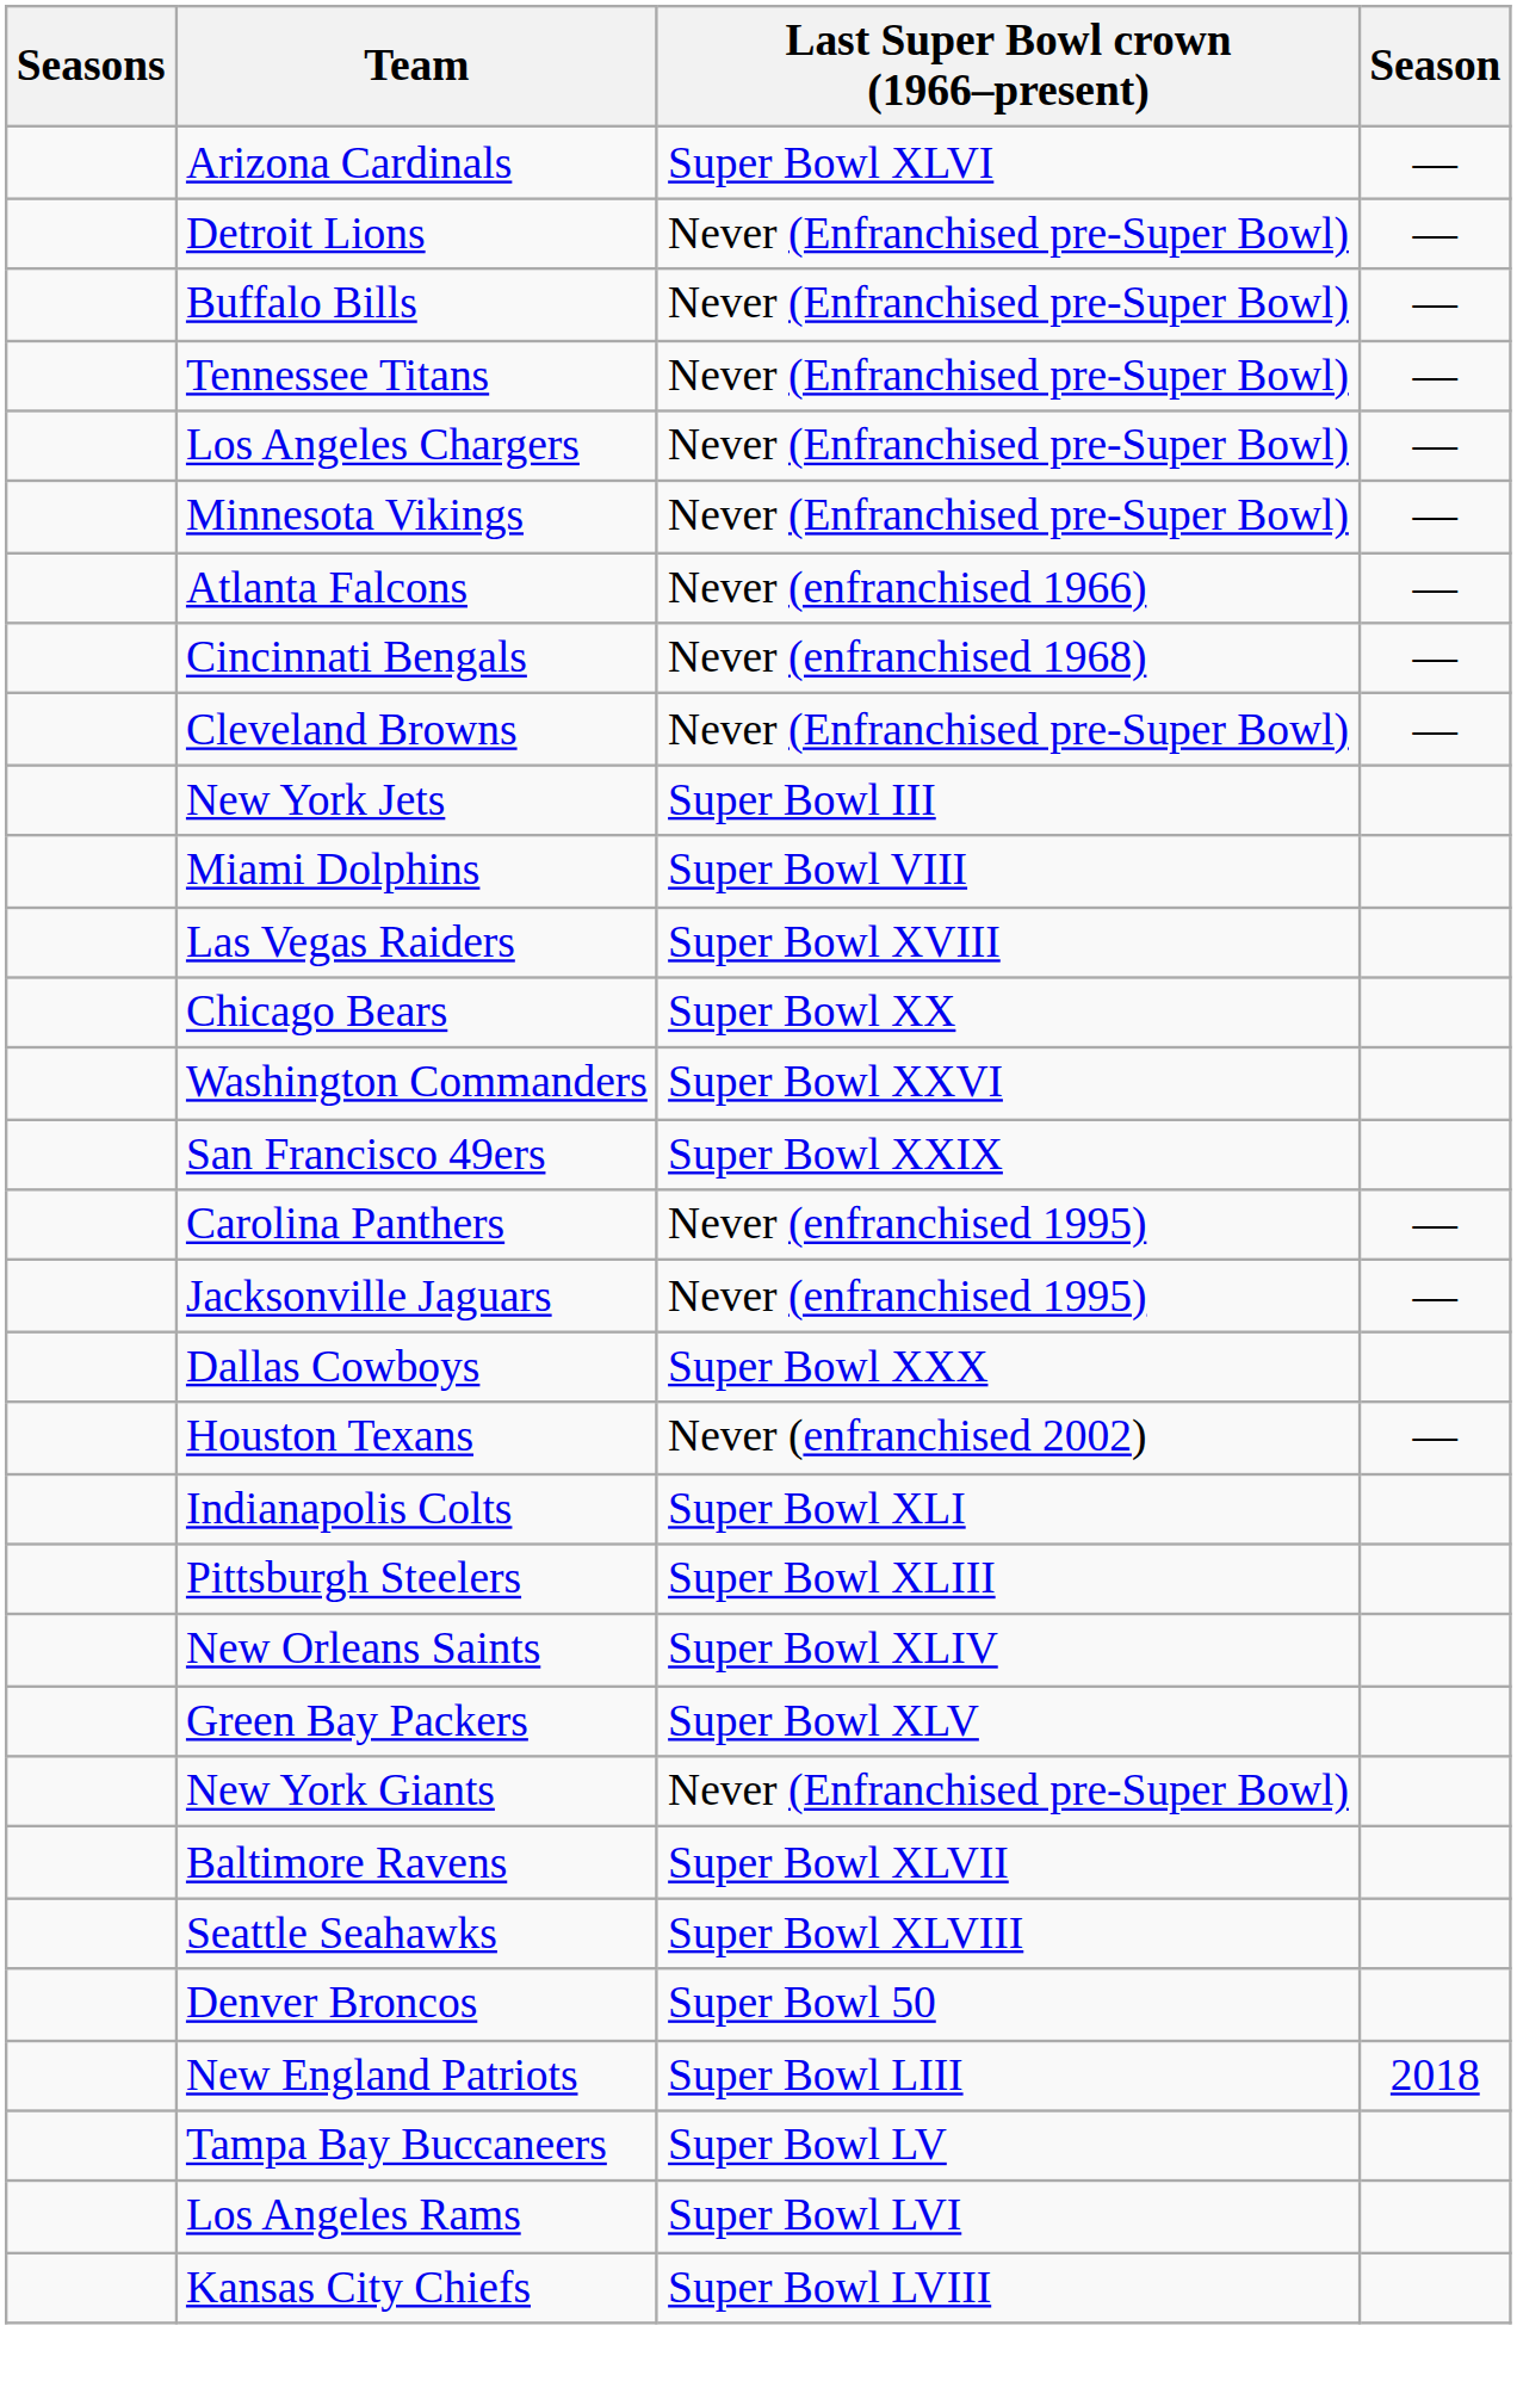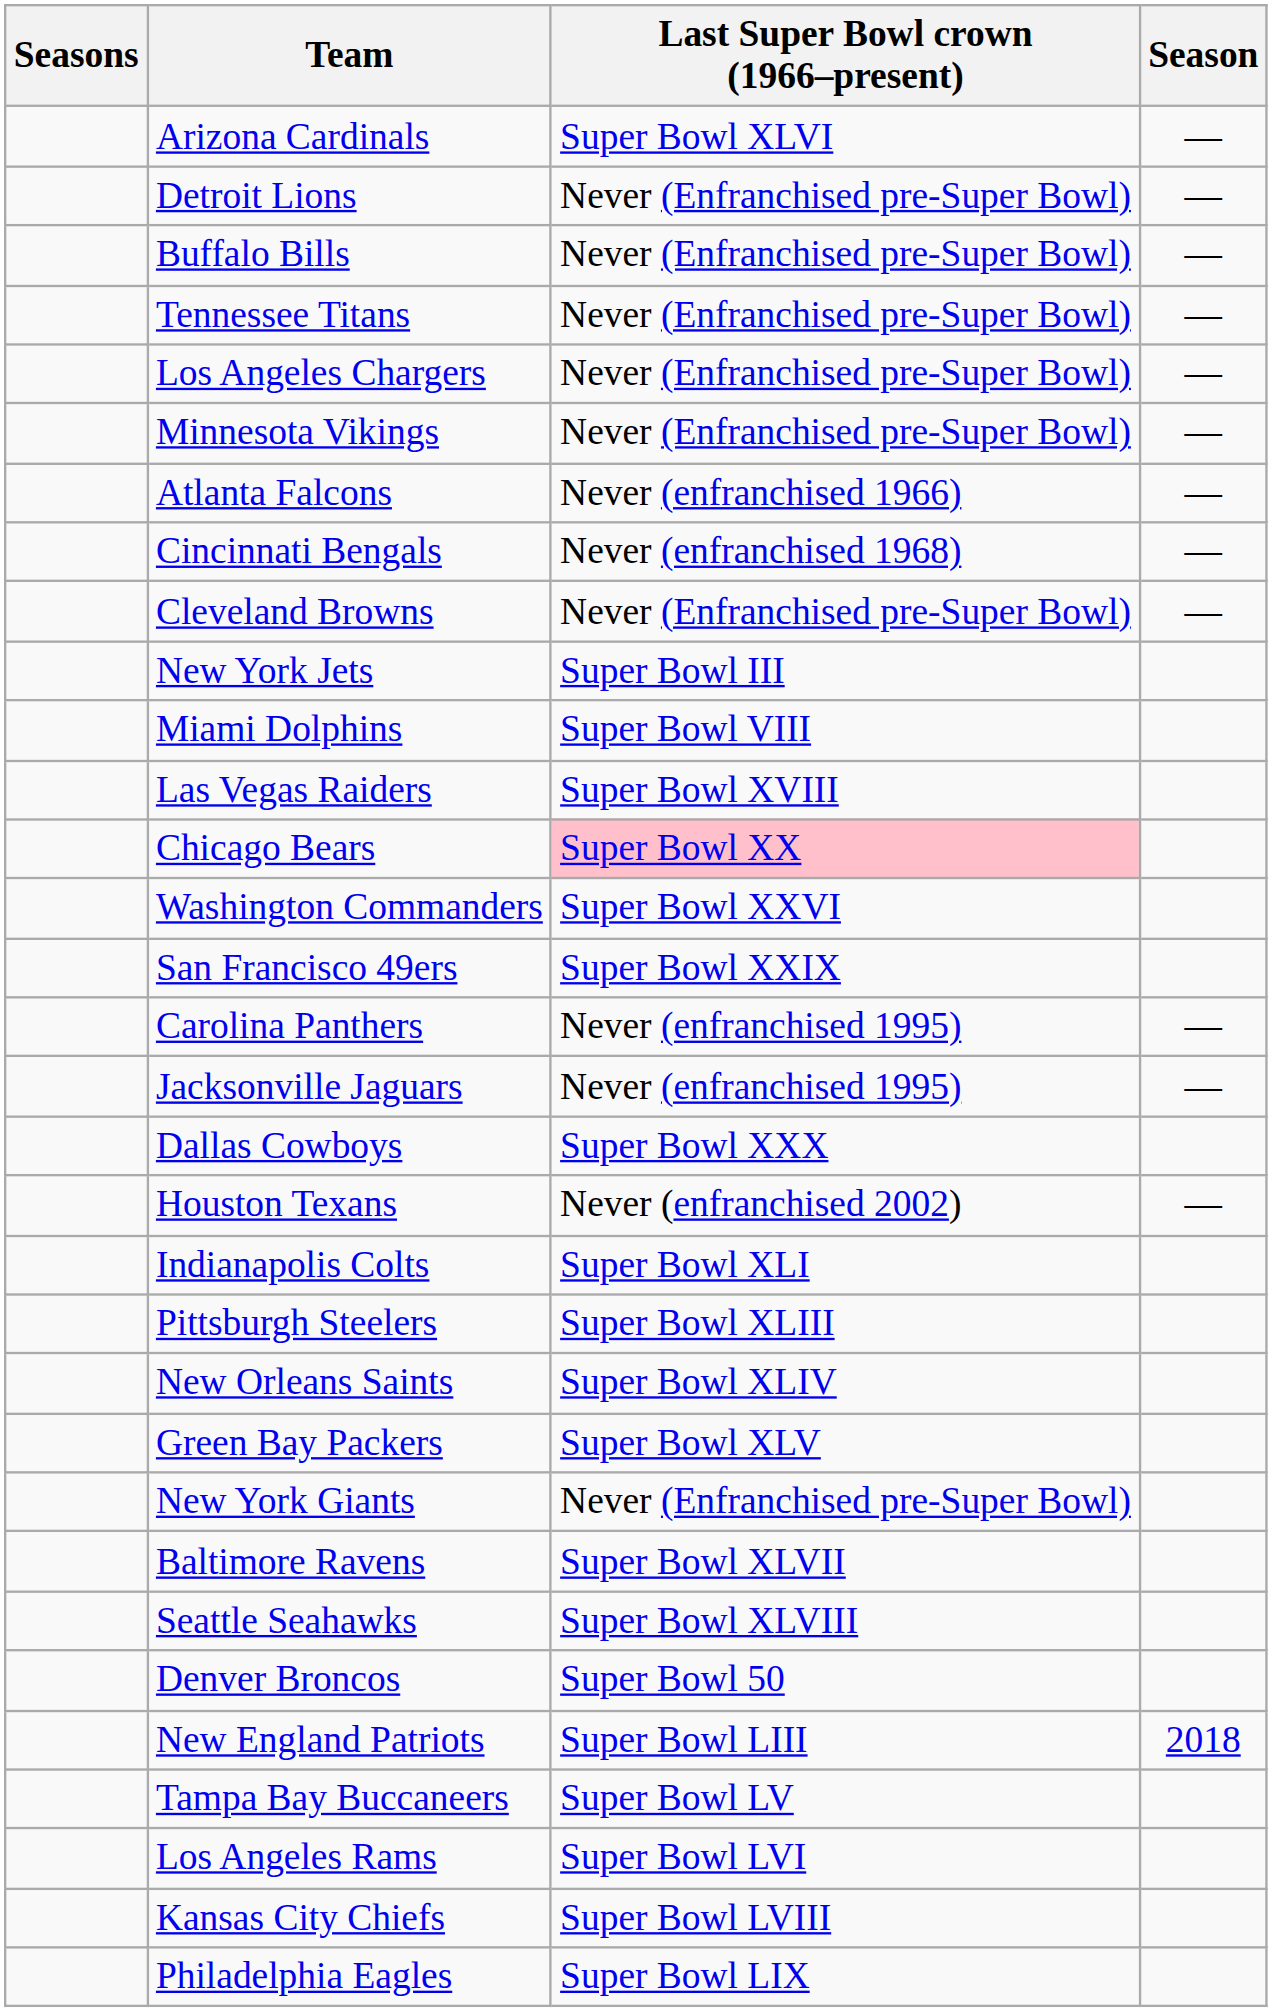 <table class="wikitable sortable">
 <tr>
 <th>Seasons</th>
 <th>Team</th>
 <th class="unsortable">Last Super Bowl crown <br> (1966–present)</th>
 <th>Season                </th>
 </tr>
 <tr>
 <td align="center"></td>
 <td><a href='#'>Arizona Cardinals</a></td>
 <td><a href='#'>Super Bowl XLVI</a></td>
 <td align="center">—</td>
 </tr>
 <tr>
 <td align="center"></td>
 <td><a href='#'>Detroit Lions</a></td>
 <td>Never <a href='#'>(Enfranchised pre-Super Bowl)</a></td>
 <td align="center">—</td>
 </tr>
 <tr>
 <td align="center"></td>
 <td><a href='#'>Buffalo Bills</a></td>
 <td>Never <a href='#'>(Enfranchised pre-Super Bowl)</a></td>
 <td align="center">—</td>
 </tr>
 <tr>
 <td align="center"></td>
 <td><a href='#'>Tennessee Titans</a></td>
 <td>Never <a href='#'>(Enfranchised pre-Super Bowl)</a></td>
 <td align="center">—</td>
 </tr>
 <tr>
 <td align="center"></td>
 <td><a href='#'>Los Angeles Chargers</a></td>
 <td>Never <a href='#'>(Enfranchised pre-Super Bowl)</a></td>
 <td align="center">—</td>
 </tr>
 <tr>
 <td align="center"></td>
 <td><a href='#'>Minnesota Vikings</a></td>
 <td>Never <a href='#'>(Enfranchised pre-Super Bowl)</a></td>
 <td align="center">—</td>
 </tr>
 <tr>
 <td align="center"></td>
 <td><a href='#'>Atlanta Falcons</a></td>
 <td>Never <a href='#'>(enfranchised 1966)</a></td>
 <td align="center">—</td>
 </tr>
 <tr>
 <td align="center"></td>
 <td><a href='#'>Cincinnati Bengals</a></td>
 <td>Never <a href='#'>(enfranchised 1968)</a></td>
 <td align="center">—</td>
 </tr>
 <tr>
 <td align="center"></td>
 <td><a href='#'>Cleveland Browns</a></td>
 <td>Never <a href='#'>(Enfranchised pre-Super Bowl)</a></td>
 <td align="center">—</td>
 </tr>
 <tr>
 <td align="center"></td>
 <td><a href='#'>New York Jets</a></td>
 <td><a href='#'>Super Bowl III</a></td>
 <td align="center"></td>
 </tr>
 <tr>
 <td align="center"></td>
 <td><a href='#'>Miami Dolphins</a></td>
 <td><a href='#'>Super Bowl VIII</a></td>
 <td align="center"></td>
 </tr>
 <tr>
 <td align="center"></td>
 <td><a href='#'>Las Vegas Raiders</a> </td>
 <td><a href='#'>Super Bowl XVIII</a></td>
 <td align="center"></td>
 </tr>
 <tr>
 <td align="center"></td>
 <td><a href='#'>Chicago Bears</a></td>
-<td><a href='#'>Super Bowl XX</a></td>
+<td style="background: pink;"><a href='#'>Super Bowl XX</a></td>
 <td align="center"></td>
 </tr>
 <tr>
 <td align="center"></td>
 <td><a href='#'>Washington Commanders</a> </td>
 <td><a href='#'>Super Bowl XXVI</a></td>
 <td align="center"></td>
 </tr>
 <tr>
 <td align="center"></td>
 <td><a href='#'>San Francisco 49ers</a></td>
 <td><a href='#'>Super Bowl XXIX</a></td>
 <td align="center"></td>
 </tr>
 <tr>
 <td align="center"></td>
 <td><a href='#'>Carolina Panthers</a></td>
 <td>Never <a href='#'>(enfranchised 1995)</a></td>
 <td align="center">—</td>
 </tr>
 <tr>
 <td align="center"></td>
 <td><a href='#'>Jacksonville Jaguars</a></td>
 <td>Never <a href='#'>(enfranchised 1995)</a></td>
 <td align="center">—</td>
 </tr>
 <tr>
 <td align="center"></td>
 <td><a href='#'>Dallas Cowboys</a></td>
 <td><a href='#'>Super Bowl XXX</a></td>
 <td align="center"></td>
 </tr>
 <tr>
 <td align="center"></td>
 <td><a href='#'>Houston Texans</a></td>
 <td>Never (<a href='#'>enfranchised 2002</a>)</td>
 <td align="center">—</td>
 </tr>
 <tr>
 <td align="center"></td>
 <td><a href='#'>Indianapolis Colts</a></td>
 <td><a href='#'>Super Bowl XLI</a></td>
 <td align="center"></td>
 </tr>
 <tr>
 <td align="center"></td>
 <td><a href='#'>Pittsburgh Steelers</a></td>
 <td><a href='#'>Super Bowl XLIII</a></td>
 <td align="center"></td>
 </tr>
 <tr>
 <td align="center"></td>
 <td><a href='#'>New Orleans Saints</a></td>
 <td><a href='#'>Super Bowl XLIV</a></td>
 <td align="center"></td>
 </tr>
 <tr>
 <td align="center"></td>
 <td><a href='#'>Green Bay Packers</a></td>
 <td><a href='#'>Super Bowl XLV</a></td>
 <td align="center"></td>
 </tr>
 <tr>
 <td align="center"></td>
 <td><a href='#'>New York Giants</a></td>
 <td>Never <a href='#'>(Enfranchised pre-Super Bowl)</a></td>
 <td align="center"></td>
 </tr>
 <tr>
 <td align="center"></td>
 <td><a href='#'>Baltimore Ravens</a></td>
 <td><a href='#'>Super Bowl XLVII</a></td>
 <td align="center"></td>
 </tr>
 <tr>
 <td align="center"></td>
 <td><a href='#'>Seattle Seahawks</a></td>
 <td><a href='#'>Super Bowl XLVIII</a></td>
 <td align="center"></td>
 </tr>
 <tr>
 <td align="center"></td>
 <td><a href='#'>Denver Broncos</a></td>
 <td><a href='#'>Super Bowl 50</a></td>
 <td align="center"></td>
 </tr>
 <tr>
 <td align="center"></td>
 <td><a href='#'>New England Patriots</a></td>
 <td><a href='#'>Super Bowl LIII</a></td>
 <td align="center"><a href='#'>2018</a></td>
 </tr>
 <tr>
 <td align="center"></td>
 <td><a href='#'>Tampa Bay Buccaneers</a></td>
 <td><a href='#'>Super Bowl LV</a></td>
 <td align="center"></td>
 </tr>
 <tr>
 <td align="center"></td>
 <td><a href='#'>Los Angeles Rams</a></td>
 <td><a href='#'>Super Bowl LVI</a></td>
 <td align="center"></td>
 </tr>
 <tr>
 <td align="center"></td>
 <td><a href='#'>Kansas City Chiefs</a></td>
 <td><a href='#'>Super Bowl LVIII</a></td>
 <td align="center"></td>
 </tr>
+<tr>
+<td align="center"></td>
+<td><a href='#'>Philadelphia Eagles</a></td>
+<td><a href='#'>Super Bowl LIX</a></td>
+<td align="center"></td>
+</tr>
 </table>
